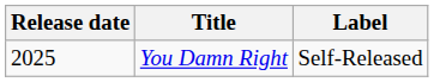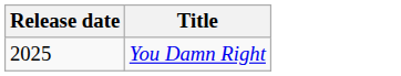 <table class="wikitable">
 <tr>
 <th>Release date</th>
 <th>Title</th>
-<th>Label</th>
 </tr>
 <tr>
 <td>2025</td>
 <td><em><a href='#'>You Damn Right</a></em></td>
-<td>Self-Released</td>
 </tr>
 </table>
